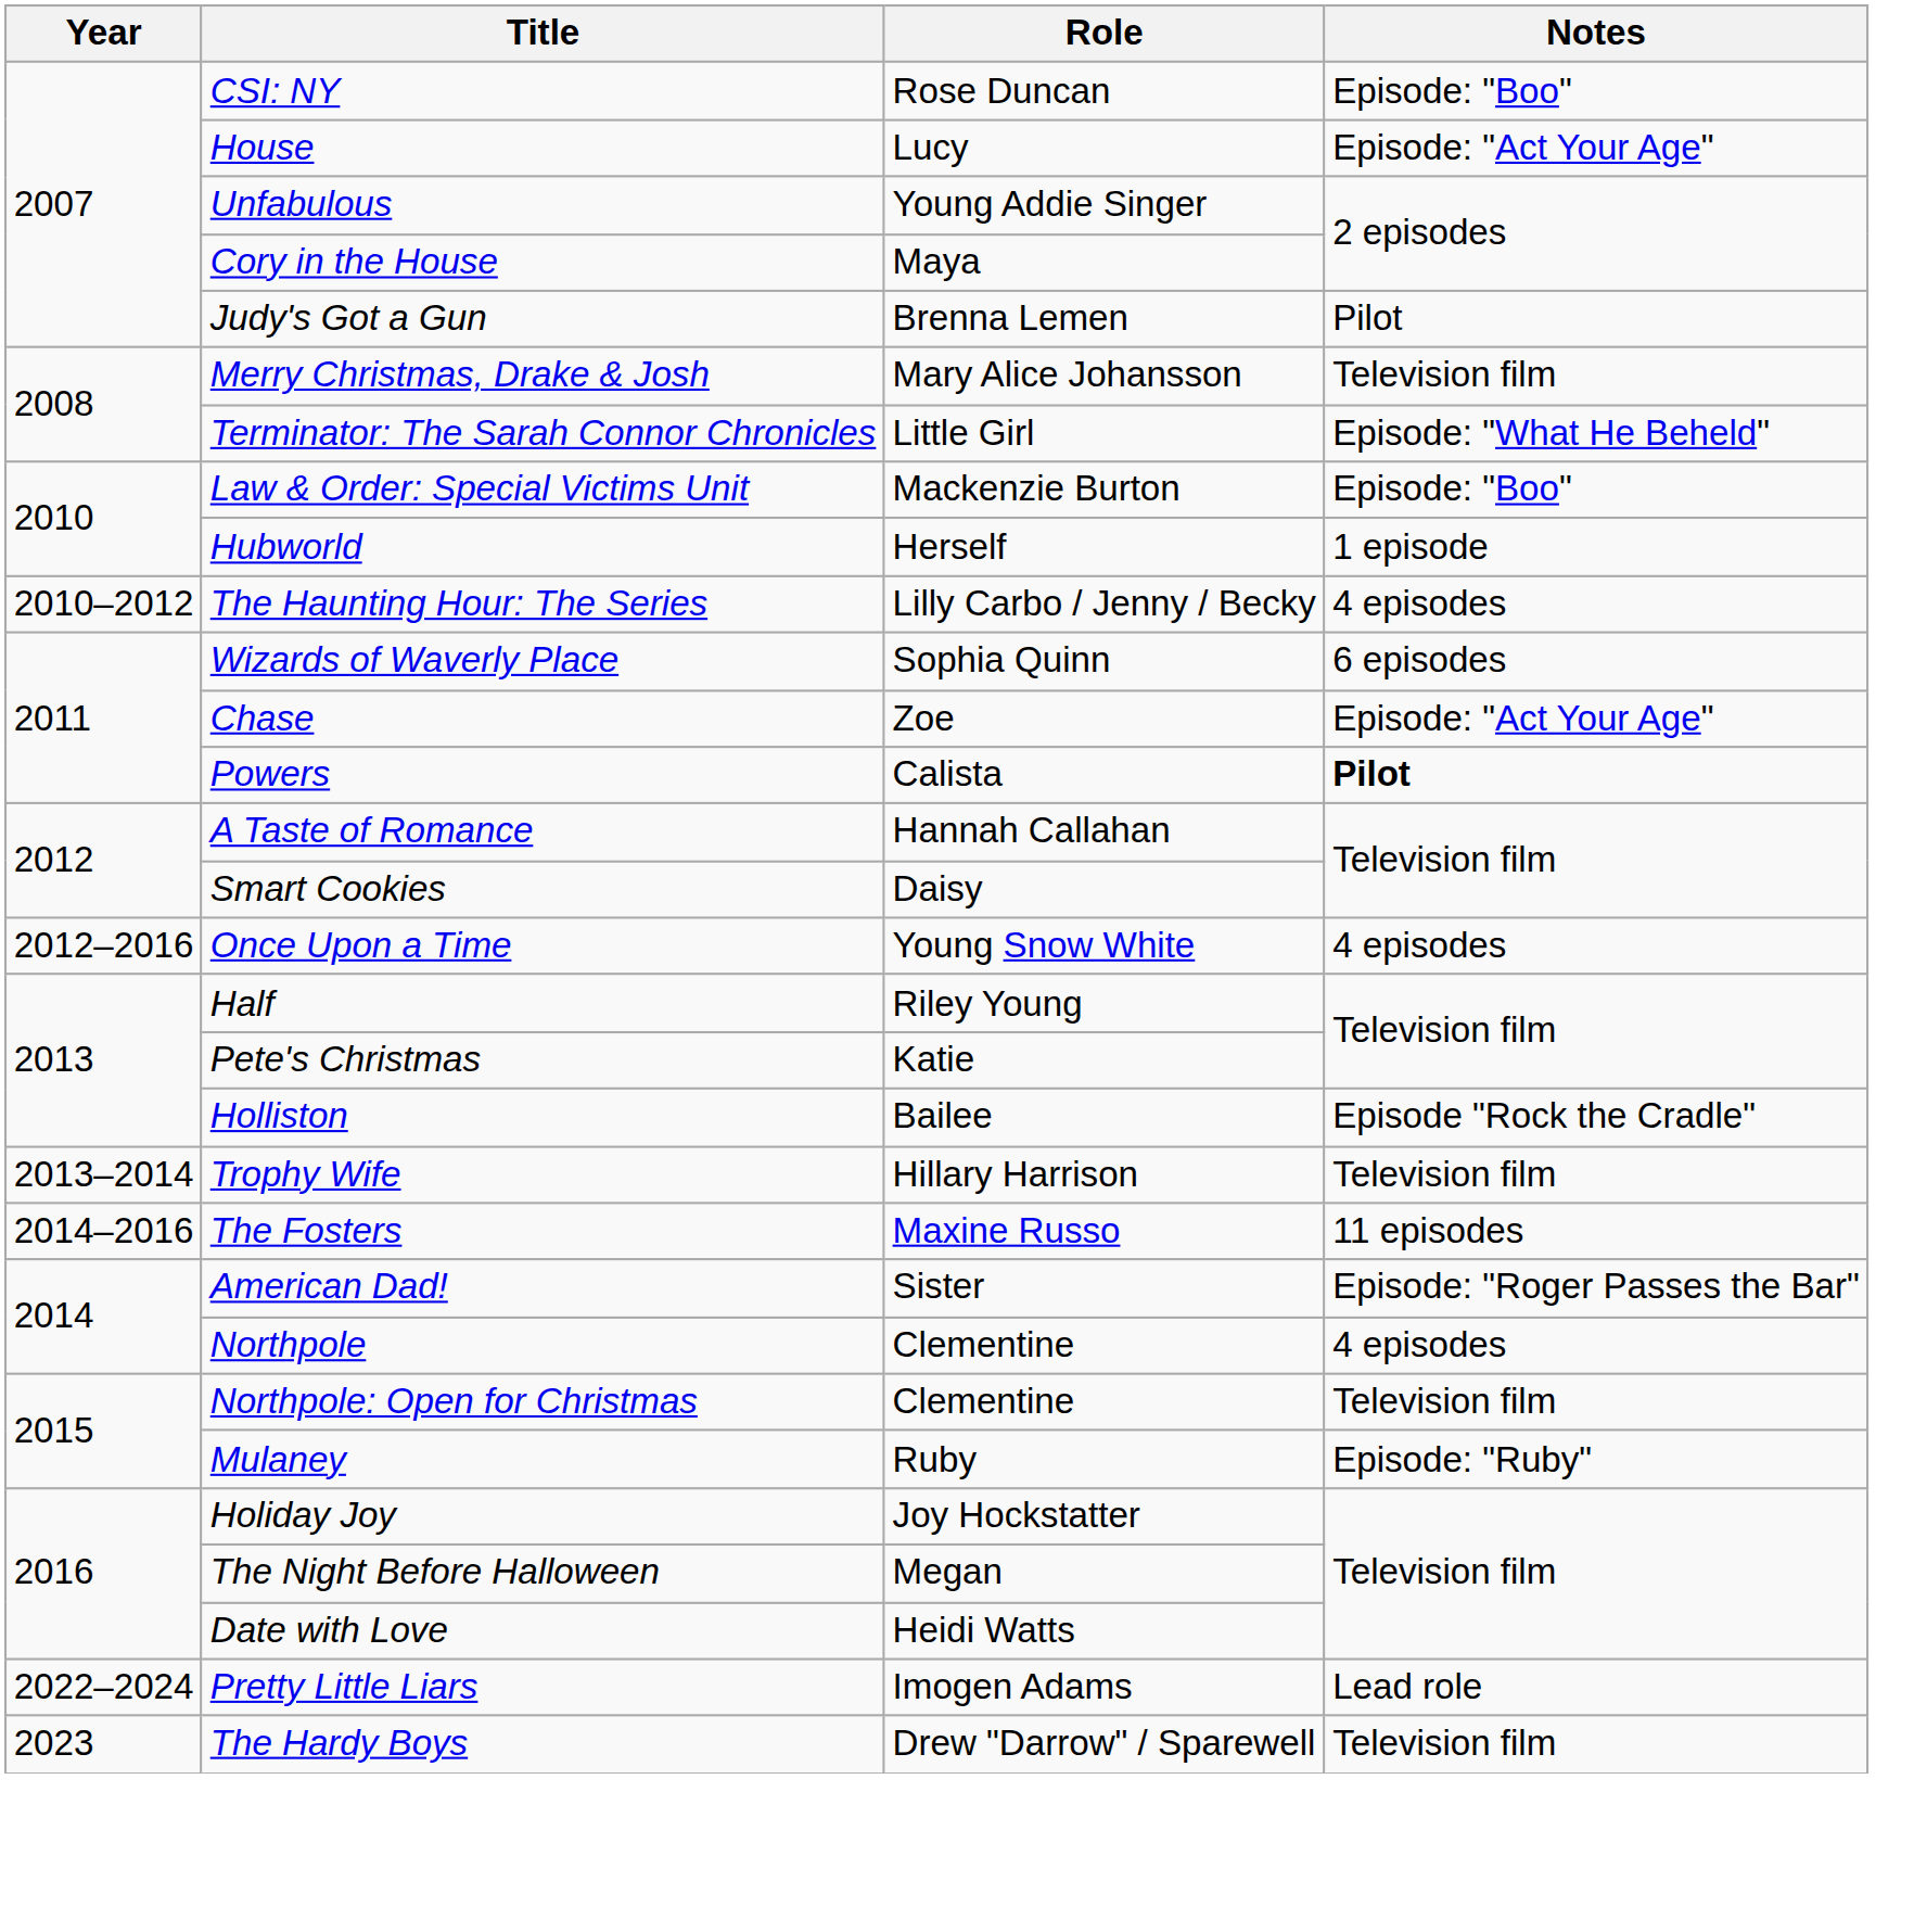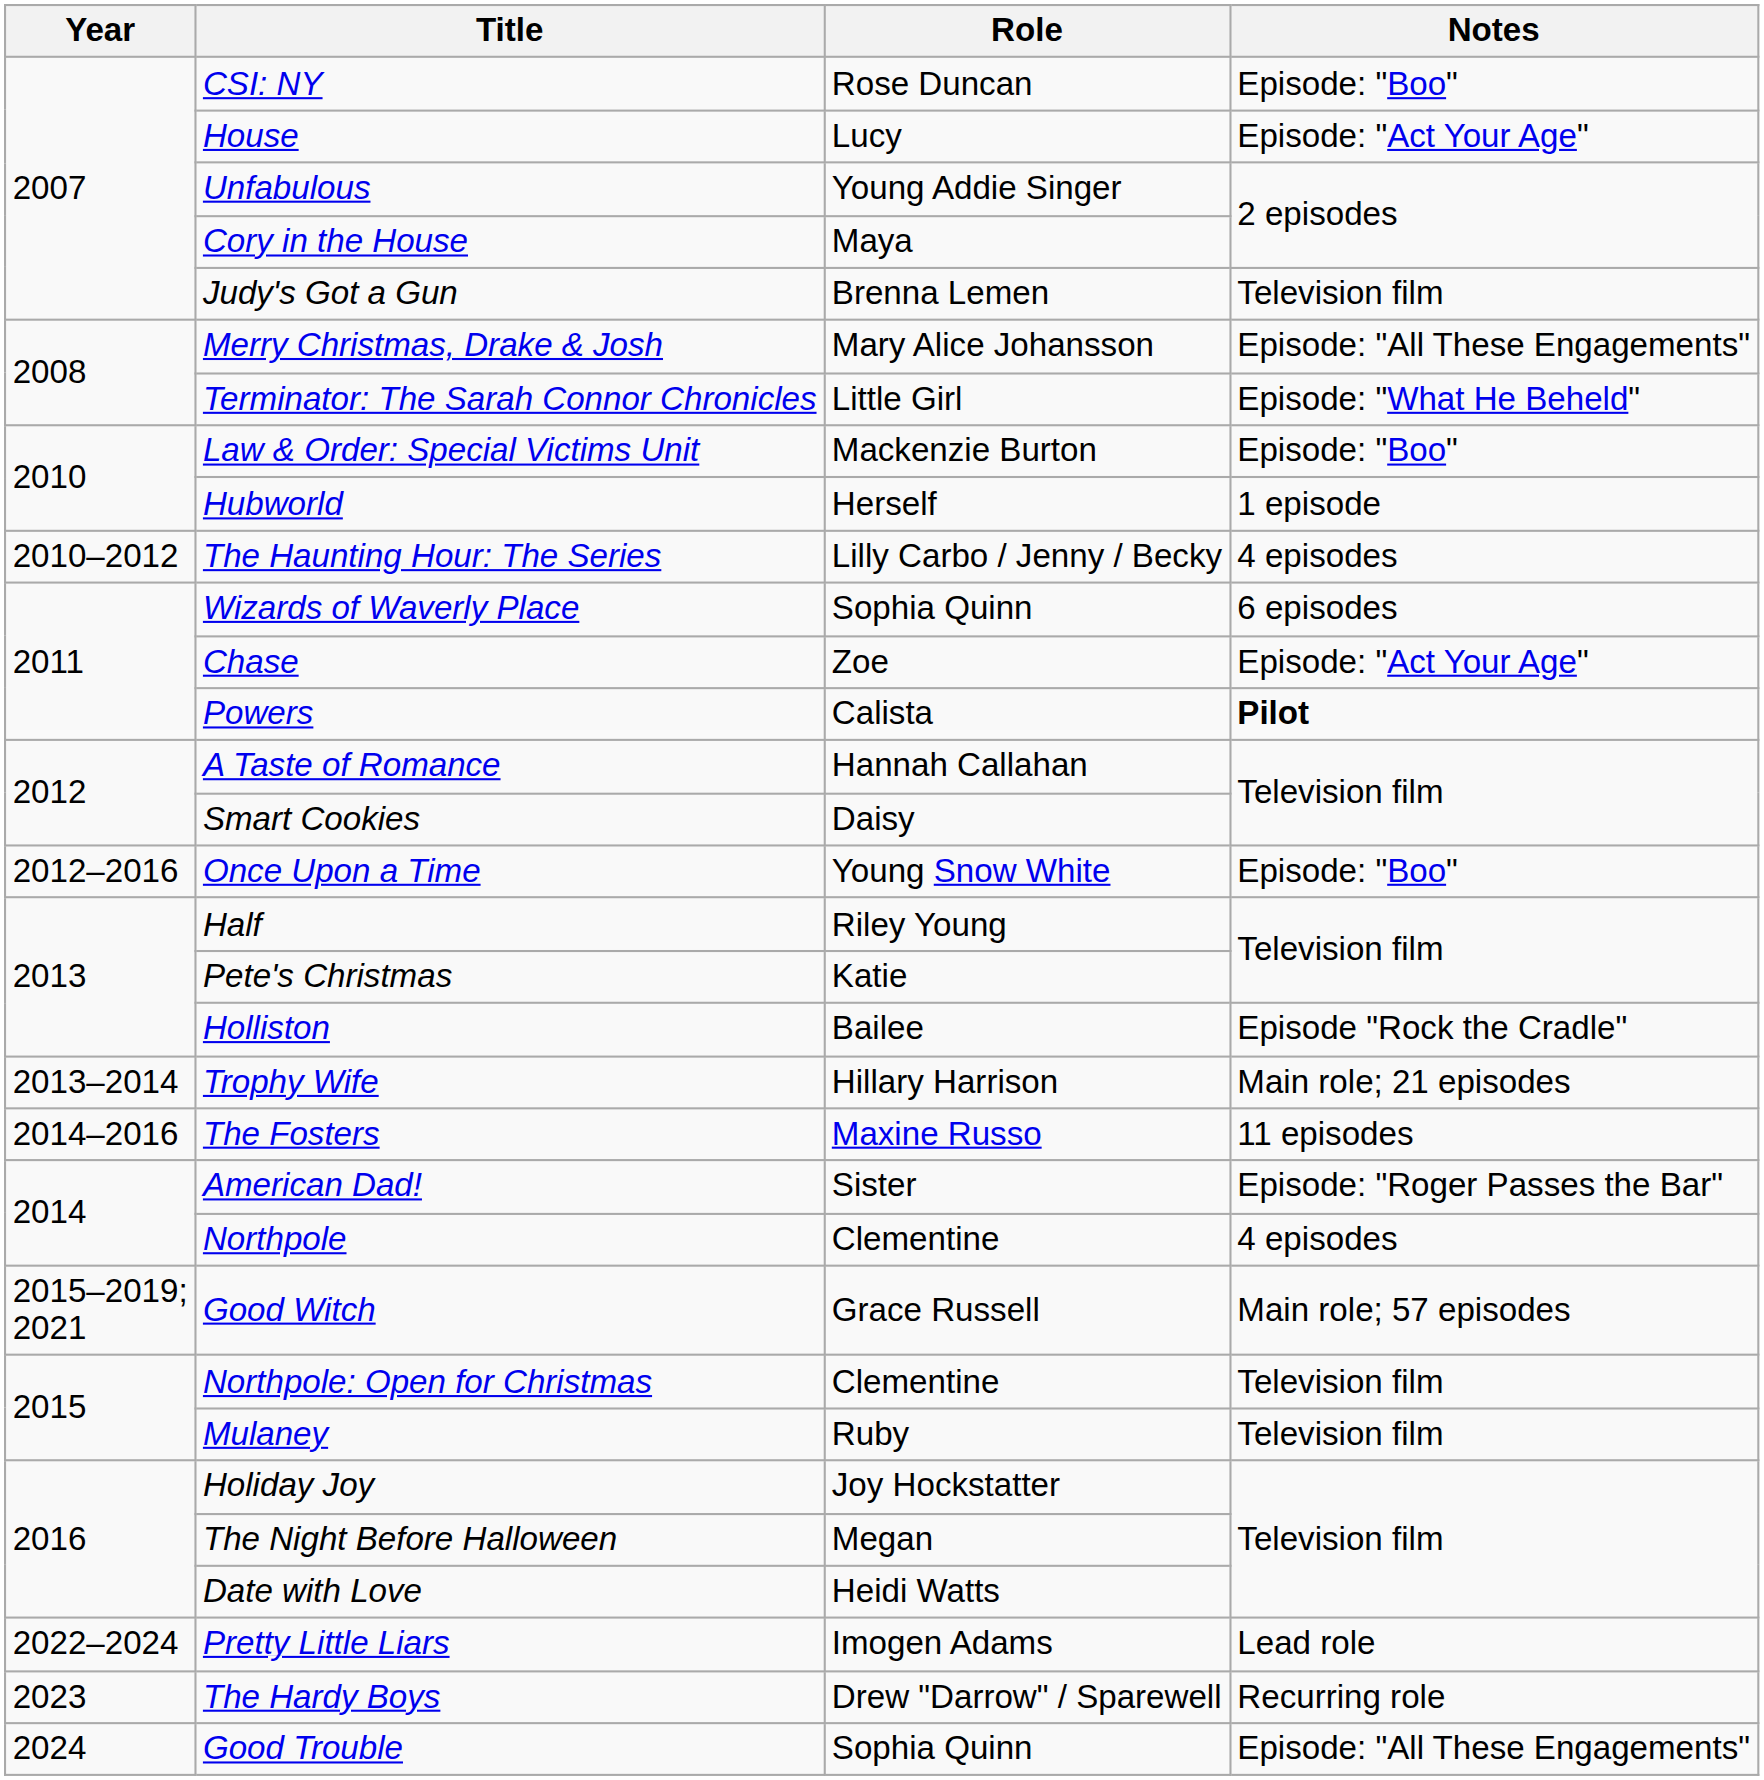 <table class="wikitable sortable">
 <tr>
 <th>Year</th>
 <th>Title</th>
 <th>Role</th>
 <th class="unsortable">Notes</th>
 </tr>
 <tr>
 <td rowspan=5>2007</td>
 <td><em><a href='#'>CSI: NY</a></em></td>
 <td>Rose Duncan</td>
 <td>Episode: "<a href='#'>Boo</a>"</td>
 </tr>
 <tr>
 <td><em><a href='#'>House</a></em></td>
 <td>Lucy</td>
 <td>Episode: "<a href='#'>Act Your Age</a>"</td>
 </tr>
 <tr>
 <td><em><a href='#'>Unfabulous</a></em></td>
 <td>Young Addie Singer</td>
 <td rowspan="2">2 episodes</td>
 </tr>
 <tr>
 <td><em><a href='#'>Cory in the House</a></em></td>
 <td>Maya</td>
 </tr>
 <tr>
 <td><em>Judy's Got a Gun</em></td>
 <td>Brenna Lemen</td>
-<td>Pilot</td>
+<td>Television film</td>
 </tr>
 <tr>
 <td rowspan="2">2008</td>
 <td><em><a href='#'>Merry Christmas, Drake & Josh</a></em></td>
 <td>Mary Alice Johansson</td>
-<td>Television film</td>
+<td>Episode: "All These Engagements"</td>
 </tr>
 <tr>
 <td><em><a href='#'>Terminator: The Sarah Connor Chronicles</a></em></td>
 <td>Little Girl</td>
 <td>Episode: "<a href='#'>What He Beheld</a>"</td>
 </tr>
 <tr>
 <td rowspan=2>2010</td>
 <td><em><a href='#'>Law & Order: Special Victims Unit</a></em></td>
 <td>Mackenzie Burton</td>
 <td>Episode: "<a href='#'>Boo</a>"</td>
 </tr>
 <tr>
 <td><em><a href='#'>Hubworld</a></em></td>
 <td>Herself</td>
 <td>1 episode</td>
 </tr>
 <tr>
 <td>2010–2012</td>
 <td><em><a href='#'>The Haunting Hour: The Series</a></em></td>
 <td>Lilly Carbo / Jenny / Becky</td>
 <td>4 episodes</td>
 </tr>
 <tr>
 <td rowspan=3>2011</td>
 <td><em><a href='#'>Wizards of Waverly Place</a></em></td>
 <td>Sophia Quinn</td>
 <td>6 episodes</td>
 </tr>
 <tr>
 <td><em><a href='#'>Chase</a></em></td>
 <td>Zoe</td>
 <td>Episode: "<a href='#'>Act Your Age</a>"</td>
 </tr>
 <tr>
 <td><em><a href='#'>Powers</a></em></td>
 <td>Calista</td>
 <td><strong>Pilot</strong></td>
 </tr>
 <tr>
 <td rowspan="2">2012</td>
 <td><em><a href='#'>A Taste of Romance</a></em></td>
 <td>Hannah Callahan</td>
 <td rowspan="2">Television film</td>
 </tr>
 <tr>
 <td><em>Smart Cookies</em></td>
 <td>Daisy</td>
 </tr>
 <tr>
 <td>2012–2016</td>
 <td><em><a href='#'>Once Upon a Time</a></em></td>
 <td>Young <a href='#'>Snow White</a></td>
-<td>4 episodes</td>
+<td>Episode: "<a href='#'>Boo</a>"</td>
 </tr>
 <tr>
 <td rowspan=3>2013</td>
 <td><em>Half</em></td>
 <td>Riley Young</td>
 <td rowspan="2">Television film</td>
 </tr>
 <tr>
 <td><em>Pete's Christmas</em></td>
 <td>Katie</td>
 </tr>
 <tr>
 <td><em><a href='#'>Holliston</a></em></td>
 <td>Bailee</td>
 <td>Episode "Rock the Cradle"</td>
 </tr>
 <tr>
 <td>2013–2014</td>
 <td><em><a href='#'>Trophy Wife</a></em></td>
 <td>Hillary Harrison</td>
-<td>Television film</td>
+<td>Main role; 21 episodes</td>
 </tr>
 <tr>
 <td>2014–2016</td>
 <td><em><a href='#'>The Fosters</a></em></td>
 <td><a href='#'>Maxine Russo</a></td>
 <td>11 episodes</td>
 </tr>
 <tr>
 <td rowspan="2">2014</td>
 <td><em><a href='#'>American Dad!</a></em></td>
 <td>Sister</td>
 <td>Episode: "Roger Passes the Bar"</td>
 </tr>
 <tr>
 <td><em><a href='#'>Northpole</a></em></td>
 <td>Clementine</td>
 <td>4 episodes</td>
 </tr>
 <tr>
+<td>2015–2019; <br> 2021</td>
+<td><em><a href='#'>Good Witch</a></em></td>
+<td>Grace Russell</td>
+<td>Main role; 57 episodes</td>
+</tr>
+<tr>
 <td rowspan="2">2015</td>
 <td><em><a href='#'>Northpole: Open for Christmas</a></em></td>
 <td>Clementine</td>
 <td>Television film</td>
 </tr>
 <tr>
 <td><em><a href='#'>Mulaney</a></em></td>
 <td>Ruby</td>
-<td>Episode: "Ruby"</td>
+<td>Television film</td>
 </tr>
 <tr>
 <td rowspan=3>2016</td>
 <td><em>Holiday Joy</em></td>
 <td>Joy Hockstatter</td>
 <td rowspan="3">Television film</td>
 </tr>
 <tr>
 <td><em>The Night Before Halloween</em></td>
 <td>Megan</td>
 </tr>
 <tr>
 <td><em>Date with Love</em></td>
 <td>Heidi Watts</td>
 </tr>
 <tr>
 <td>2022–2024</td>
 <td><em><a href='#'>Pretty Little Liars</a></em></td>
 <td>Imogen Adams</td>
 <td>Lead role</td>
 </tr>
 <tr>
 <td>2023</td>
 <td><em><a href='#'>The Hardy Boys</a></em></td>
 <td>Drew "Darrow" / Sparewell</td>
-<td>Television film</td>
+<td>Recurring role</td>
+</tr>
+<tr>
+<td>2024</td>
+<td><em><a href='#'>Good Trouble</a></em></td>
+<td>Sophia Quinn</td>
+<td>Episode: "All These Engagements"</td>
 </tr>
 </table>
